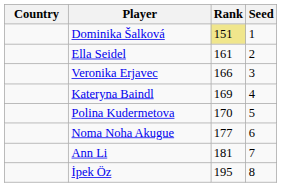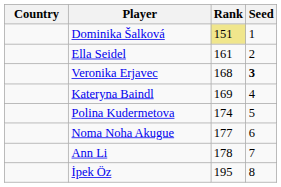 <table class="wikitable">
 <tr>
 <th width="75">Country</th>
 <th width="175">Player</th>
 <th>Rank</th>
 <th>Seed</th>
 </tr>
 <tr>
 <td></td>
 <td><a href='#'>Dominika Šalková</a></td>
 <td style="background: khaki;">151</td>
 <td>1</td>
 </tr>
 <tr>
 <td></td>
 <td><a href='#'>Ella Seidel</a></td>
 <td>161</td>
 <td>2</td>
 </tr>
 <tr>
 <td></td>
 <td><a href='#'>Veronika Erjavec</a></td>
-<td>166</td>
-<td>3</td>
+<td>168</td>
+<td><strong>3</strong></td>
 </tr>
 <tr>
 <td></td>
 <td><a href='#'>Kateryna Baindl</a></td>
 <td>169</td>
 <td>4</td>
 </tr>
 <tr>
 <td></td>
 <td><a href='#'>Polina Kudermetova</a></td>
-<td>170</td>
+<td>174</td>
 <td>5</td>
 </tr>
 <tr>
 <td></td>
 <td><a href='#'>Noma Noha Akugue</a></td>
 <td>177</td>
 <td>6</td>
 </tr>
 <tr>
 <td></td>
 <td><a href='#'>Ann Li</a></td>
-<td>181</td>
+<td>178</td>
 <td>7</td>
 </tr>
 <tr>
 <td></td>
 <td><a href='#'>İpek Öz</a></td>
 <td>195</td>
 <td>8</td>
 </tr>
 </table>
